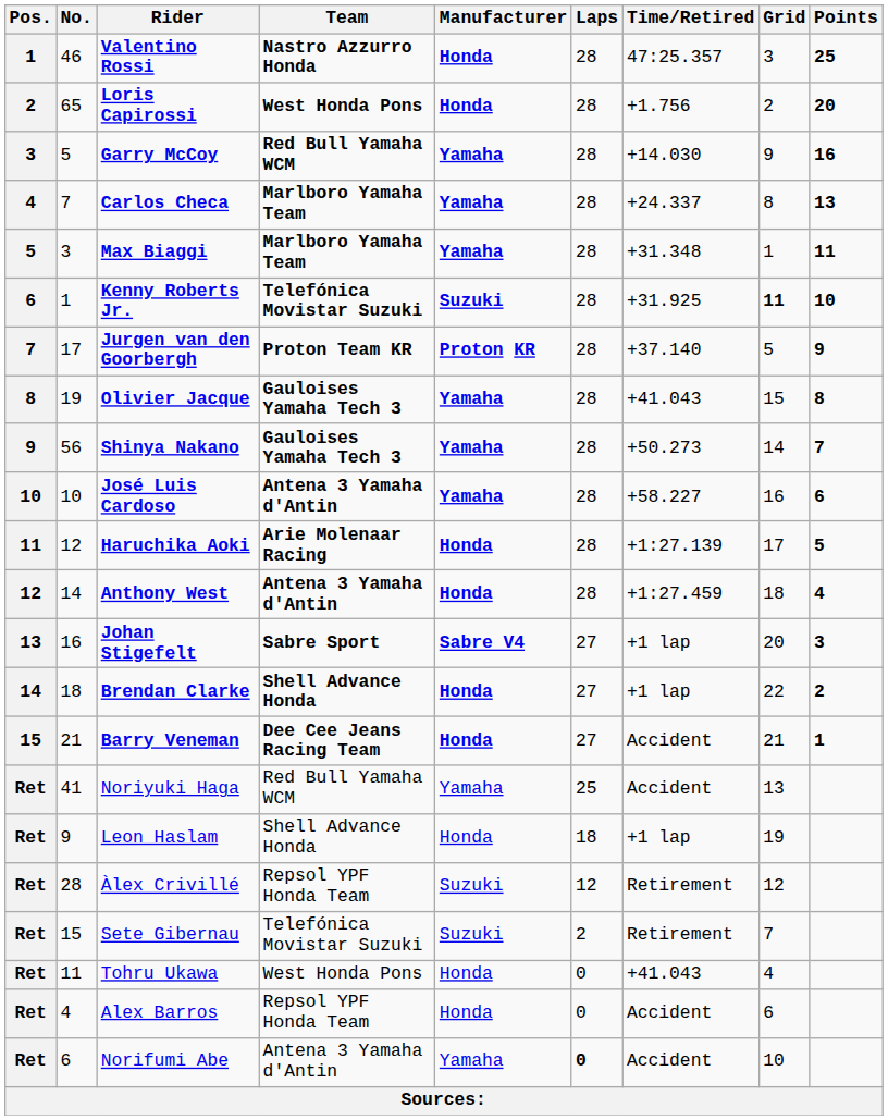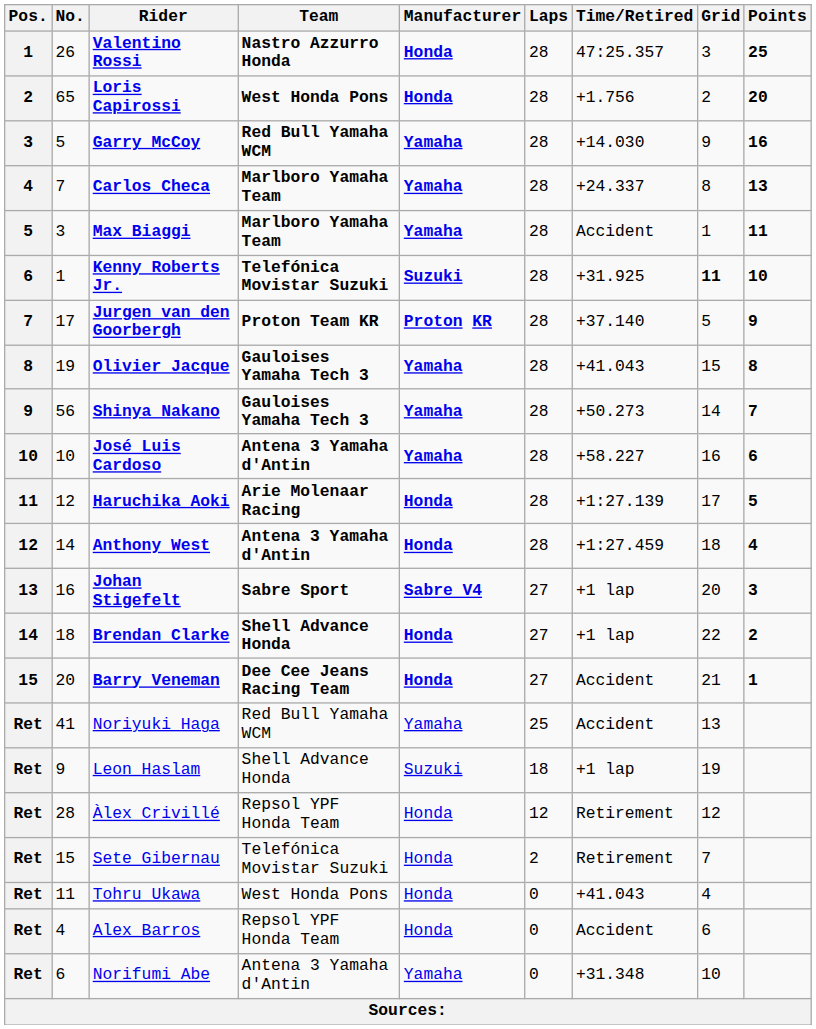 <table class="wikitable" style="font-size: 95%;">
 <tr>
 <th>Pos.</th>
 <th>No.</th>
 <th>Rider</th>
 <th>Team</th>
 <th>Manufacturer</th>
 <th>Laps</th>
 <th>Time/Retired</th>
 <th>Grid</th>
 <th>Points</th>
 </tr>
 <tr>
 <th>1</th>
-<td>46</td>
+<td>26</td>
 <td> <strong><a href='#'>Valentino Rossi</a></strong></td>
 <td><strong>Nastro Azzurro Honda</strong></td>
 <td><strong><a href='#'>Honda</a></strong></td>
 <td>28</td>
 <td>47:25.357</td>
 <td>3</td>
 <td><strong>25</strong></td>
 </tr>
 <tr>
 <th>2</th>
 <td>65</td>
 <td> <strong><a href='#'>Loris Capirossi</a></strong></td>
 <td><strong>West Honda Pons</strong></td>
 <td><strong><a href='#'>Honda</a></strong></td>
 <td>28</td>
 <td>+1.756</td>
 <td>2</td>
 <td><strong>20</strong></td>
 </tr>
 <tr>
 <th>3</th>
 <td>5</td>
 <td> <strong><a href='#'>Garry McCoy</a></strong></td>
 <td><strong>Red Bull Yamaha WCM</strong></td>
 <td><strong><a href='#'>Yamaha</a></strong></td>
 <td>28</td>
 <td>+14.030</td>
 <td>9</td>
 <td><strong>16</strong></td>
 </tr>
 <tr>
 <th>4</th>
 <td>7</td>
 <td> <strong><a href='#'>Carlos Checa</a></strong></td>
 <td><strong>Marlboro Yamaha Team</strong></td>
 <td><strong><a href='#'>Yamaha</a></strong></td>
 <td>28</td>
 <td>+24.337</td>
 <td>8</td>
 <td><strong>13</strong></td>
 </tr>
 <tr>
 <th>5</th>
 <td>3</td>
 <td> <strong><a href='#'>Max Biaggi</a></strong></td>
 <td><strong>Marlboro Yamaha Team</strong></td>
 <td><strong><a href='#'>Yamaha</a></strong></td>
 <td>28</td>
-<td>+31.348</td>
+<td>Accident</td>
 <td>1</td>
 <td><strong>11</strong></td>
 </tr>
 <tr>
 <th>6</th>
 <td>1</td>
 <td> <strong><a href='#'>Kenny Roberts Jr.</a></strong></td>
 <td><strong>Telefónica Movistar Suzuki</strong></td>
 <td><strong><a href='#'>Suzuki</a></strong></td>
 <td>28</td>
 <td>+31.925</td>
 <td><strong>11</strong></td>
 <td><strong>10</strong></td>
 </tr>
 <tr>
 <th>7</th>
 <td>17</td>
 <td> <strong><a href='#'>Jurgen van den Goorbergh</a></strong></td>
 <td><strong>Proton Team KR</strong></td>
 <td><strong><a href='#'>Proton</a> <a href='#'>KR</a></strong></td>
 <td>28</td>
 <td>+37.140</td>
 <td>5</td>
 <td><strong>9</strong></td>
 </tr>
 <tr>
 <th>8</th>
 <td>19</td>
 <td> <strong><a href='#'>Olivier Jacque</a></strong></td>
 <td><strong>Gauloises Yamaha Tech 3</strong></td>
 <td><strong><a href='#'>Yamaha</a></strong></td>
 <td>28</td>
 <td>+41.043</td>
 <td>15</td>
 <td><strong>8</strong></td>
 </tr>
 <tr>
 <th>9</th>
 <td>56</td>
 <td> <strong><a href='#'>Shinya Nakano</a></strong></td>
 <td><strong>Gauloises Yamaha Tech 3</strong></td>
 <td><strong><a href='#'>Yamaha</a></strong></td>
 <td>28</td>
 <td>+50.273</td>
 <td>14</td>
 <td><strong>7</strong></td>
 </tr>
 <tr>
 <th>10</th>
 <td>10</td>
 <td> <strong><a href='#'>José Luis Cardoso</a></strong></td>
 <td><strong>Antena 3 Yamaha d'Antin</strong></td>
 <td><strong><a href='#'>Yamaha</a></strong></td>
 <td>28</td>
 <td>+58.227</td>
 <td>16</td>
 <td><strong>6</strong></td>
 </tr>
 <tr>
 <th>11</th>
 <td>12</td>
 <td> <strong><a href='#'>Haruchika Aoki</a></strong></td>
 <td><strong>Arie Molenaar Racing</strong></td>
 <td><strong><a href='#'>Honda</a></strong></td>
 <td>28</td>
 <td>+1:27.139</td>
 <td>17</td>
 <td><strong>5</strong></td>
 </tr>
 <tr>
 <th>12</th>
 <td>14</td>
 <td> <strong><a href='#'>Anthony West</a></strong></td>
 <td><strong>Antena 3 Yamaha d'Antin</strong></td>
 <td><strong><a href='#'>Honda</a></strong></td>
 <td>28</td>
 <td>+1:27.459</td>
 <td>18</td>
 <td><strong>4</strong></td>
 </tr>
 <tr>
 <th>13</th>
 <td>16</td>
 <td> <strong><a href='#'>Johan Stigefelt</a></strong></td>
 <td><strong>Sabre Sport</strong></td>
 <td><strong><a href='#'>Sabre V4</a></strong></td>
 <td>27</td>
 <td>+1 lap</td>
 <td>20</td>
 <td><strong>3</strong></td>
 </tr>
 <tr>
 <th>14</th>
 <td>18</td>
 <td> <strong><a href='#'>Brendan Clarke</a></strong></td>
 <td><strong>Shell Advance Honda</strong></td>
 <td><strong><a href='#'>Honda</a></strong></td>
 <td>27</td>
 <td>+1 lap</td>
 <td>22</td>
 <td><strong>2</strong></td>
 </tr>
 <tr>
 <th>15</th>
-<td>21</td>
+<td>20</td>
 <td> <strong><a href='#'>Barry Veneman</a></strong></td>
 <td><strong>Dee Cee Jeans Racing Team</strong></td>
 <td><strong><a href='#'>Honda</a></strong></td>
 <td>27</td>
 <td>Accident</td>
 <td>21</td>
 <td><strong>1</strong></td>
 </tr>
 <tr>
 <th>Ret</th>
 <td>41</td>
 <td> <a href='#'>Noriyuki Haga</a></td>
 <td>Red Bull Yamaha WCM</td>
 <td><a href='#'>Yamaha</a></td>
 <td>25</td>
 <td>Accident</td>
 <td>13</td>
 <td></td>
 </tr>
 <tr>
 <th>Ret</th>
 <td>9</td>
 <td> <a href='#'>Leon Haslam</a></td>
 <td>Shell Advance Honda</td>
-<td><a href='#'>Honda</a></td>
+<td><a href='#'>Suzuki</a></td>
 <td>18</td>
 <td>+1 lap</td>
 <td>19</td>
 <td></td>
 </tr>
 <tr>
 <th>Ret</th>
 <td>28</td>
 <td> <a href='#'>Àlex Crivillé</a></td>
 <td>Repsol YPF Honda Team</td>
-<td><a href='#'>Suzuki</a></td>
+<td><a href='#'>Honda</a></td>
 <td>12</td>
 <td>Retirement</td>
 <td>12</td>
 <td></td>
 </tr>
 <tr>
 <th>Ret</th>
 <td>15</td>
 <td> <a href='#'>Sete Gibernau</a></td>
 <td>Telefónica Movistar Suzuki</td>
-<td><a href='#'>Suzuki</a></td>
+<td><a href='#'>Honda</a></td>
 <td>2</td>
 <td>Retirement</td>
 <td>7</td>
 <td></td>
 </tr>
 <tr>
 <th>Ret</th>
 <td>11</td>
 <td> <a href='#'>Tohru Ukawa</a></td>
 <td>West Honda Pons</td>
 <td><a href='#'>Honda</a></td>
 <td>0</td>
 <td>+41.043</td>
 <td>4</td>
 <td></td>
 </tr>
 <tr>
 <th>Ret</th>
 <td>4</td>
 <td> <a href='#'>Alex Barros</a></td>
 <td>Repsol YPF Honda Team</td>
 <td><a href='#'>Honda</a></td>
 <td>0</td>
 <td>Accident</td>
 <td>6</td>
 <td></td>
 </tr>
 <tr>
 <th>Ret</th>
 <td>6</td>
 <td> <a href='#'>Norifumi Abe</a></td>
 <td>Antena 3 Yamaha d'Antin</td>
 <td><a href='#'>Yamaha</a></td>
-<td><strong>0</strong></td>
-<td>Accident</td>
+<td>0</td>
+<td>+31.348</td>
 <td>10</td>
 <td></td>
 </tr>
 <tr>
 <th colspan=9>Sources: </th>
 </tr>
 </table>
